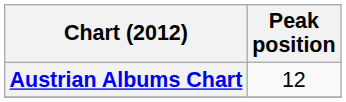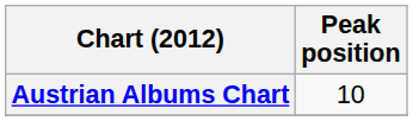 <table class="wikitable sortable plainrowheaders">
 <tr>
 <th scope="col">Chart (2012)</th>
 <th scope="col">Peak<br>position</th>
 </tr>
 <tr>
 <th scope="row"><a href='#'>Austrian Albums Chart</a></th>
-<td style="text-align:center;">12</td>
+<td style="text-align:center;">10</td>
 </tr>
 <tr>
 </tr>
 </table>
